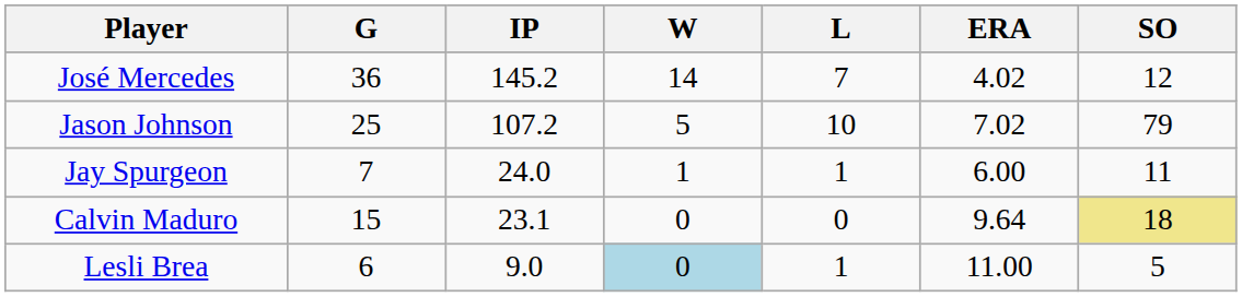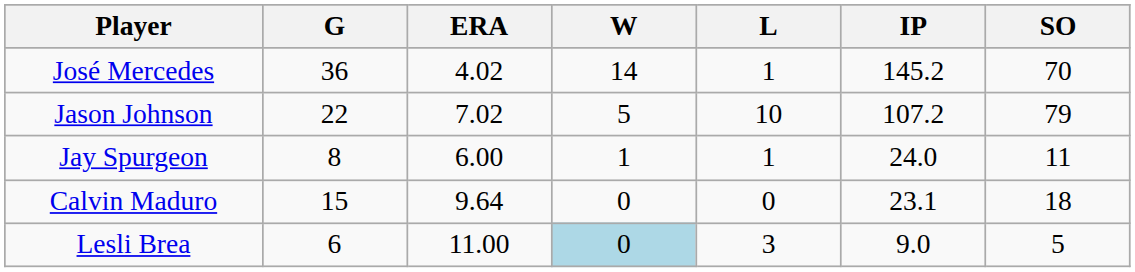 <table class="wikitable sortable">
 <tr>
 <th bgcolor="#DDDDFF" width="16%">Player</th>
 <th bgcolor="#DDDDFF" width="9%">G</th>
-<th bgcolor="#DDDDFF" width="9%">IP</th>
+<th bgcolor="#DDDDFF" width="9%">ERA</th>
 <th bgcolor="#DDDDFF" width="9%">W</th>
 <th bgcolor="#DDDDFF" width="9%">L</th>
-<th bgcolor="#DDDDFF" width="9%">ERA</th>
+<th bgcolor="#DDDDFF" width="9%">IP</th>
 <th bgcolor="#DDDDFF" width="9%">SO</th>
 </tr>
 <tr align="center">
 <td><a href='#'>José Mercedes</a></td>
 <td>36</td>
+<td>4.02</td>
+<td>14</td>
+<td>1</td>
 <td>145.2</td>
-<td>14</td>
-<td>7</td>
-<td>4.02</td>
-<td>12</td>
+<td>70</td>
 </tr>
 <tr align=center>
 <td><a href='#'>Jason Johnson</a></td>
-<td>25</td>
-<td>107.2</td>
+<td>22</td>
+<td>7.02</td>
 <td>5</td>
 <td>10</td>
-<td>7.02</td>
+<td>107.2</td>
 <td>79</td>
 </tr>
 <tr align=center>
 <td><a href='#'>Jay Spurgeon</a></td>
-<td>7</td>
-<td>24.0</td>
+<td>8</td>
+<td>6.00</td>
 <td>1</td>
 <td>1</td>
-<td>6.00</td>
+<td>24.0</td>
 <td>11</td>
 </tr>
 <tr align=center>
 <td><a href='#'>Calvin Maduro</a></td>
 <td>15</td>
-<td>23.1</td>
+<td>9.64</td>
 <td>0</td>
 <td>0</td>
-<td>9.64</td>
-<td style="background: khaki;">18</td>
+<td>23.1</td>
+<td>18</td>
 </tr>
 <tr align=center>
 <td><a href='#'>Lesli Brea</a></td>
 <td>6</td>
+<td>11.00</td>
+<td style="background: lightblue;">0</td>
+<td>3</td>
 <td>9.0</td>
-<td style="background: lightblue;">0</td>
-<td>1</td>
-<td>11.00</td>
 <td>5</td>
 </tr>
 </table>
